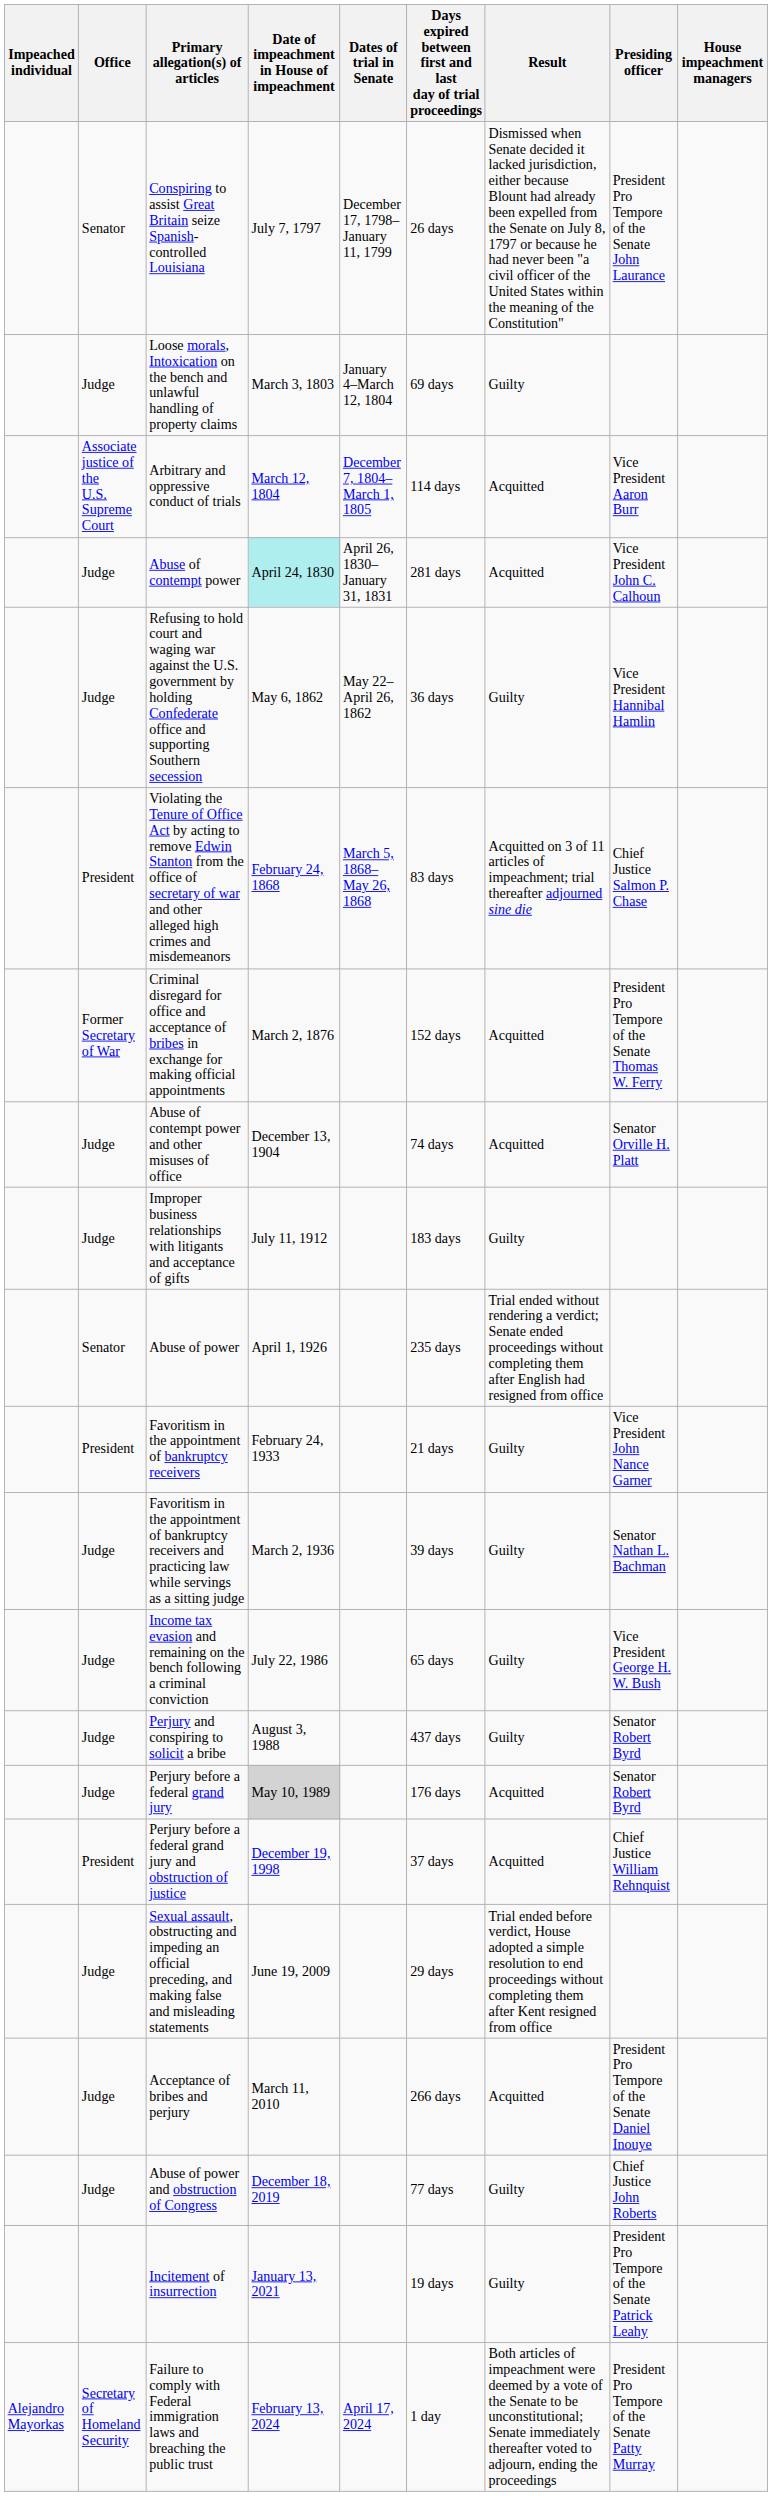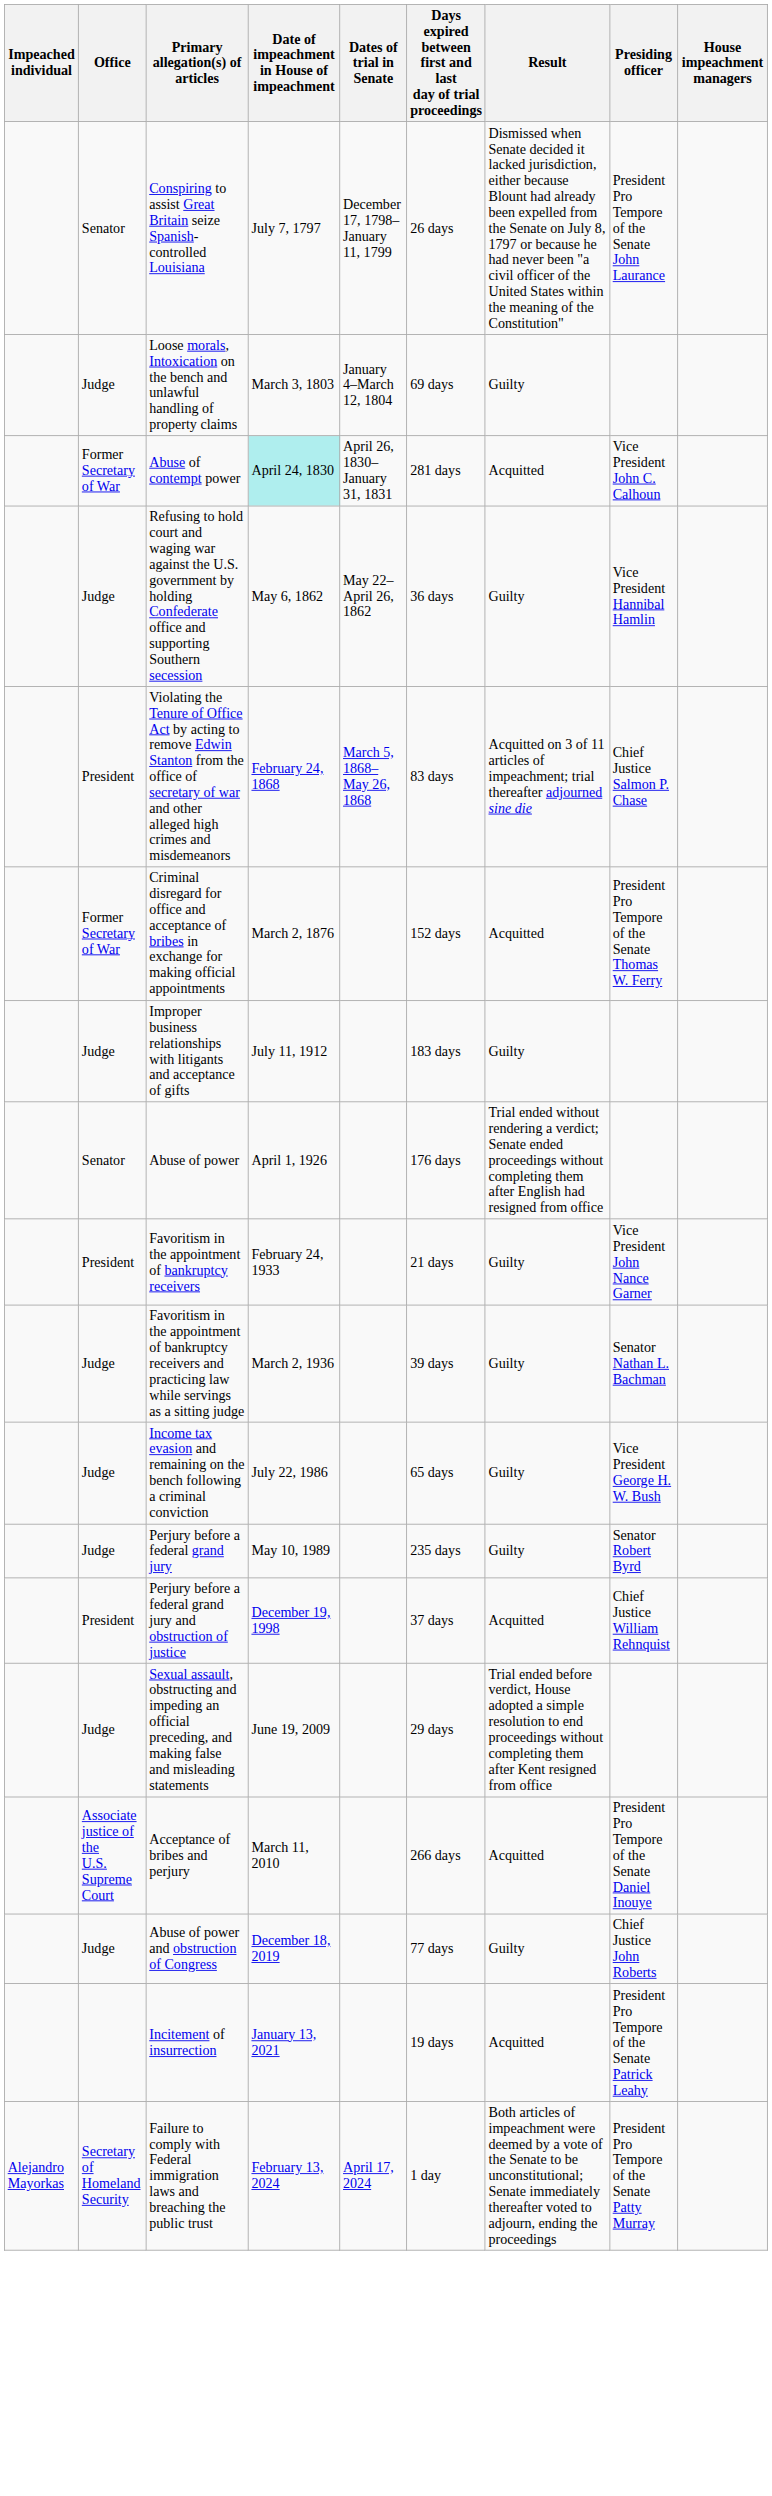 <table class="wikitable sortable" style="clear: both;">
 <tr>
 <th>Impeached individual</th>
 <th>Office</th>
 <th class=unsortable>Primary allegation(s) of articles</th>
 <th>Date of impeachment in House of impeachment</th>
 <th>Dates of trial in Senate</th>
 <th>Days expired<br>between<br>first and last<br>day of trial<br>proceedings</th>
 <th>Result</th>
 <th>Presiding officer</th>
 <th class=unsortable>House impeachment managers</th>
 </tr>
 <tr>
 <td></td>
 <td>Senator</td>
 <td><a href='#'>Conspiring</a> to assist <a href='#'>Great Britain</a> seize <a href='#'>Spanish</a>-controlled <a href='#'>Louisiana</a></td>
 <td data-sort-value=1797>July 7, 1797</td>
 <td data-sort-value=1798>December 17, 1798–January 11, 1799</td>
 <td>26 days</td>
 <td>Dismissed when Senate decided it lacked jurisdiction, either because Blount had already been expelled from the Senate on July 8, 1797 or because he had never been "a civil officer of the United States within the meaning of the Constitution"</td>
 <td>President Pro Tempore of the Senate <a href='#'>John Laurance</a></td>
 <td></td>
 </tr>
 <tr>
 <td></td>
 <td>Judge</td>
 <td>Loose <a href='#'>morals</a>, <a href='#'>Intoxication</a> on the bench and unlawful handling of property claims</td>
 <td data-sort-value=1803>March 3, 1803</td>
 <td data-sort-value=1804a>January 4–March 12, 1804</td>
 <td>69 days</td>
 <td>Guilty</td>
 <td></td>
 <td></td>
 </tr>
 <tr>
 <td></td>
-<td><a href='#'>Associate justice of the<br>U.S. Supreme Court</a></td>
-<td>Arbitrary and oppressive conduct of trials</td>
-<td data-sort-value=1804><a href='#'>March 12, 1804</a></td>
-<td data-sort-value=1804b><a href='#'>December 7, 1804–March 1, 1805</a></td>
-<td>114 days</td>
-<td>Acquitted</td>
-<td>Vice President <a href='#'>Aaron Burr</a></td>
-<td></td>
-</tr>
-<tr>
-<td></td>
-<td>Judge</td>
+<td>Former <a href='#'>Secretary of War</a></td>
 <td><a href='#'>Abuse</a> of <a href='#'>contempt</a> power</td>
 <td data-sort-value=1830 style="background: paleturquoise;">April 24, 1830</td>
 <td data-sort-value=1830>April 26, 1830–January 31, 1831</td>
 <td>281 days</td>
 <td>Acquitted</td>
 <td>Vice President <a href='#'>John C. Calhoun</a></td>
 <td></td>
 </tr>
 <tr>
 <td></td>
 <td>Judge</td>
 <td>Refusing to hold court and waging war against the U.S. government by holding <a href='#'>Confederate</a> office and supporting Southern <a href='#'>secession</a></td>
 <td data-sort-value=1862>May 6, 1862</td>
 <td data-sort-value=1862>May 22–April 26, 1862</td>
 <td>36 days</td>
 <td>Guilty</td>
 <td>Vice President <a href='#'>Hannibal Hamlin</a></td>
 <td></td>
 </tr>
 <tr>
 <td></td>
 <td>President</td>
 <td>Violating the <a href='#'>Tenure of Office Act</a> by acting to remove <a href='#'>Edwin Stanton</a> from the office of <a href='#'>secretary of war</a> and other alleged high crimes and misdemeanors</td>
 <td data-sort-value=1868><a href='#'>February 24, 1868</a></td>
 <td data-sort-value=1868><a href='#'>March 5, 1868–May 26, 1868</a></td>
 <td>83 days</td>
 <td>Acquitted on 3 of 11 articles of impeachment; trial thereafter <a href='#'>adjourned <em>sine die</em></a></td>
 <td>Chief Justice <a href='#'>Salmon P. Chase</a></td>
 <td></td>
 </tr>
 <tr>
 <td></td>
 <td>Former <a href='#'>Secretary of War</a></td>
 <td>Criminal disregard for office and acceptance of <a href='#'>bribes</a> in exchange for making official appointments</td>
 <td data-sort-value=1876>March 2, 1876</td>
 <td></td>
 <td>152 days</td>
 <td>Acquitted</td>
 <td>President Pro Tempore of the Senate <a href='#'>Thomas W. Ferry</a></td>
 <td></td>
 </tr>
 <tr>
 <td></td>
 <td>Judge</td>
-<td>Abuse of contempt power and other misuses of office</td>
-<td data-sort-value=1904>December 13, 1904</td>
-<td></td>
-<td>74 days</td>
-<td>Acquitted</td>
-<td>Senator <a href='#'>Orville H. Platt</a></td>
-<td></td>
-</tr>
-<tr>
-<td></td>
-<td>Judge</td>
 <td>Improper business relationships with litigants and acceptance of gifts</td>
 <td data-sort-value=1912>July 11, 1912</td>
 <td></td>
 <td>183 days</td>
 <td>Guilty</td>
 <td></td>
 <td></td>
 </tr>
 <tr>
 <td></td>
 <td>Senator</td>
 <td>Abuse of power</td>
 <td data-sort-value=1926>April 1, 1926</td>
 <td></td>
-<td>235 days</td>
+<td>176 days</td>
 <td>Trial ended without rendering a verdict; Senate ended proceedings without completing them after English had resigned from office</td>
 <td></td>
 <td></td>
 </tr>
 <tr>
 <td></td>
 <td>President</td>
 <td>Favoritism in the appointment of <a href='#'>bankruptcy</a> <a href='#'>receivers</a></td>
 <td data-sort-value=1933>February 24, 1933</td>
 <td></td>
 <td>21 days</td>
 <td>Guilty</td>
 <td>Vice President <a href='#'>John Nance Garner</a></td>
 <td></td>
 </tr>
 <tr>
 <td></td>
 <td>Judge</td>
 <td>Favoritism in the appointment of bankruptcy receivers and practicing law while servings as a sitting judge</td>
 <td data-sort-value=1936>March 2, 1936</td>
 <td></td>
 <td>39 days</td>
 <td>Guilty</td>
 <td>Senator <a href='#'>Nathan L. Bachman</a></td>
 <td></td>
 </tr>
 <tr>
 <td></td>
 <td>Judge</td>
 <td><a href='#'>Income tax</a> <a href='#'>evasion</a> and remaining on the bench following a criminal conviction</td>
 <td data-sort-value=1986>July 22, 1986</td>
 <td></td>
 <td>65 days</td>
 <td>Guilty</td>
 <td>Vice President <a href='#'>George H. W. Bush</a></td>
 <td></td>
 </tr>
 <tr>
 <td></td>
 <td>Judge</td>
-<td><a href='#'>Perjury</a> and conspiring to <a href='#'>solicit</a> a bribe</td>
-<td data-sort-value=1988>August 3, 1988</td>
+<td>Perjury before a federal <a href='#'>grand jury</a></td>
+<td data-sort-value=1989>May 10, 1989</td>
 <td></td>
-<td>437 days</td>
+<td>235 days</td>
 <td>Guilty</td>
-<td>Senator <a href='#'>Robert Byrd</a></td>
-<td></td>
-</tr>
-<tr>
-<td></td>
-<td>Judge</td>
-<td>Perjury before a federal <a href='#'>grand jury</a></td>
-<td data-sort-value=1989 style="background: lightgrey;">May 10, 1989</td>
-<td></td>
-<td>176 days</td>
-<td>Acquitted</td>
 <td>Senator <a href='#'>Robert Byrd</a></td>
 <td></td>
 </tr>
 <tr>
 <td></td>
 <td>President</td>
 <td>Perjury before a federal grand jury and <a href='#'>obstruction of justice</a></td>
 <td data-sort-value=1998><a href='#'>December 19, 1998</a></td>
 <td></td>
 <td>37 days</td>
 <td>Acquitted</td>
 <td>Chief Justice <a href='#'>William Rehnquist</a></td>
 <td></td>
 </tr>
 <tr>
 <td></td>
 <td>Judge</td>
 <td><a href='#'>Sexual assault</a>, obstructing and impeding an official preceding, and making false and misleading statements</td>
 <td data-sort-value=2009>June 19, 2009</td>
 <td></td>
 <td>29 days</td>
 <td>Trial ended before verdict, House adopted a simple resolution to end proceedings without completing them after Kent resigned from office</td>
 <td></td>
 <td></td>
 </tr>
 <tr>
 <td></td>
-<td>Judge</td>
+<td><a href='#'>Associate justice of the<br>U.S. Supreme Court</a></td>
 <td>Acceptance of bribes and perjury</td>
 <td data-sort-value=2010>March 11, 2010</td>
 <td></td>
 <td>266 days</td>
 <td>Acquitted</td>
 <td>President Pro Tempore of the Senate <a href='#'>Daniel Inouye</a></td>
 <td></td>
 </tr>
 <tr>
 <td></td>
 <td>Judge</td>
 <td>Abuse of power and <a href='#'>obstruction of Congress</a></td>
 <td data-sort-value=2019><a href='#'>December 18, 2019</a></td>
 <td></td>
 <td>77 days</td>
 <td>Guilty</td>
 <td>Chief Justice <a href='#'>John Roberts</a></td>
 <td></td>
 </tr>
 <tr>
 <td></td>
 <td></td>
 <td><a href='#'>Incitement</a> of <a href='#'>insurrection</a></td>
 <td data-sort-value=2021><a href='#'>January 13, 2021</a></td>
 <td></td>
 <td>19 days</td>
-<td>Guilty</td>
+<td>Acquitted</td>
 <td>President Pro Tempore of the Senate <a href='#'>Patrick Leahy</a></td>
 <td></td>
 </tr>
 <tr>
 <td><a href='#'>Alejandro Mayorkas</a></td>
 <td><a href='#'>Secretary of Homeland Security</a></td>
 <td>Failure to comply with Federal immigration laws and breaching the public trust</td>
 <td data-sort-value=2024><a href='#'>February 13, 2024</a></td>
 <td><a href='#'>April 17, 2024</a></td>
 <td>1 day</td>
 <td>Both articles of impeachment were deemed by a vote of the Senate to be unconstitutional; Senate immediately thereafter voted to adjourn, ending the proceedings</td>
 <td>President Pro Tempore of the Senate <a href='#'>Patty Murray</a></td>
 <td></td>
 </tr>
 </table>
